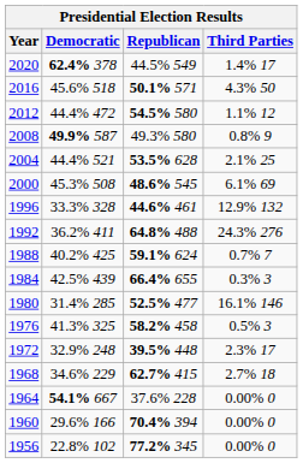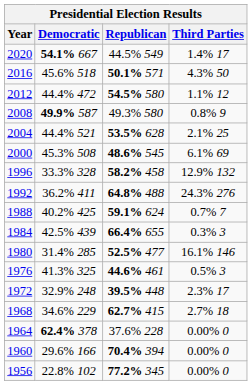 <table class="wikitable">
 <tr>
 <th colspan="4">Presidential Election Results</th>
 </tr>
 <tr>
 <th>Year</th>
 <th><a href='#'>Democratic</a></th>
 <th><a href='#'>Republican</a></th>
 <th><a href='#'>Third Parties</a></th>
 </tr>
 <tr>
 <td align="center" ><a href='#'>2020</a></td>
-<td align="center" ><strong>62.4%</strong> <em>378</em></td>
+<td align="center" ><strong>54.1%</strong> <em>667</em></td>
 <td align="center" >44.5% <em>549</em></td>
 <td align="center" >1.4% <em>17</em></td>
 </tr>
 <tr>
 <td align="center" ><a href='#'>2016</a></td>
 <td align="center" >45.6% <em>518</em></td>
 <td align="center" ><strong>50.1%</strong> <em>571</em></td>
 <td align="center" >4.3% <em>50</em></td>
 </tr>
 <tr>
 <td align="center" ><a href='#'>2012</a></td>
 <td align="center" >44.4% <em>472</em></td>
 <td align="center" ><strong>54.5%</strong> <em>580</em></td>
 <td align="center" >1.1% <em>12</em></td>
 </tr>
 <tr>
 <td align="center" ><a href='#'>2008</a></td>
 <td align="center" ><strong>49.9%</strong> <em>587</em></td>
 <td align="center" >49.3% <em>580</em></td>
 <td align="center" >0.8% <em>9</em></td>
 </tr>
 <tr>
 <td align="center" ><a href='#'>2004</a></td>
 <td align="center" >44.4% <em>521</em></td>
 <td align="center" ><strong>53.5%</strong> <em>628</em></td>
 <td align="center" >2.1% <em>25</em></td>
 </tr>
 <tr>
 <td align="center" ><a href='#'>2000</a></td>
 <td align="center" >45.3% <em>508</em></td>
 <td align="center" ><strong>48.6%</strong> <em>545</em></td>
 <td align="center" >6.1% <em>69</em></td>
 </tr>
 <tr>
 <td align="center" ><a href='#'>1996</a></td>
 <td align="center" >33.3% <em>328</em></td>
-<td align="center" ><strong>44.6%</strong> <em>461</em></td>
+<td align="center" ><strong>58.2%</strong> <em>458</em></td>
 <td align="center" >12.9% <em>132</em></td>
 </tr>
 <tr>
 <td align="center" ><a href='#'>1992</a></td>
 <td align="center" >36.2% <em>411</em></td>
 <td align="center" ><strong>64.8%</strong> <em>488</em></td>
 <td align="center" >24.3% <em>276</em></td>
 </tr>
 <tr>
 <td align="center" ><a href='#'>1988</a></td>
 <td align="center" >40.2% <em>425</em></td>
 <td align="center" ><strong>59.1%</strong> <em>624</em></td>
 <td align="center" >0.7% <em>7</em></td>
 </tr>
 <tr>
 <td align="center" ><a href='#'>1984</a></td>
 <td align="center" >42.5% <em>439</em></td>
 <td align="center" ><strong>66.4%</strong> <em>655</em></td>
 <td align="center" >0.3% <em>3</em></td>
 </tr>
 <tr>
 <td align="center" ><a href='#'>1980</a></td>
 <td align="center" >31.4% <em>285</em></td>
 <td align="center" ><strong>52.5%</strong> <em>477</em></td>
 <td align="center" >16.1% <em>146</em></td>
 </tr>
 <tr>
 <td align="center" ><a href='#'>1976</a></td>
 <td align="center" >41.3% <em>325</em></td>
-<td align="center" ><strong>58.2%</strong> <em>458</em></td>
+<td align="center" ><strong>44.6%</strong> <em>461</em></td>
 <td align="center" >0.5% <em>3</em></td>
 </tr>
 <tr>
 <td align="center" ><a href='#'>1972</a></td>
 <td align="center" >32.9% <em>248</em></td>
 <td align="center" ><strong>39.5%</strong> <em>448</em></td>
 <td align="center" >2.3% <em>17</em></td>
 </tr>
 <tr>
 <td align="center" ><a href='#'>1968</a></td>
 <td align="center" >34.6% <em>229</em></td>
 <td align="center" ><strong>62.7%</strong> <em>415</em></td>
 <td align="center" >2.7% <em>18</em></td>
 </tr>
 <tr>
 <td align="center" ><a href='#'>1964</a></td>
-<td align="center" ><strong>54.1%</strong> <em>667</em></td>
+<td align="center" ><strong>62.4%</strong> <em>378</em></td>
 <td align="center" >37.6% <em>228</em></td>
 <td align="center" >0.00% <em>0</em></td>
 </tr>
 <tr>
 <td align="center" ><a href='#'>1960</a></td>
 <td align="center" >29.6% <em>166</em></td>
 <td align="center" ><strong>70.4%</strong> <em>394</em></td>
 <td align="center" >0.00% <em>0</em></td>
 </tr>
 <tr>
 <td align="center" ><a href='#'>1956</a></td>
 <td align="center" >22.8% <em>102</em></td>
 <td align="center" ><strong>77.2%</strong> <em>345</em></td>
 <td align="center" >0.00% <em>0</em></td>
 </tr>
 </table>
